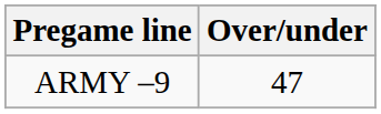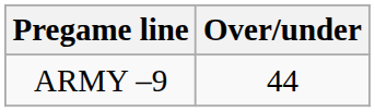 <table class="wikitable">
 <tr align="center">
 <th style=>Pregame line</th>
 <th style=>Over/under</th>
 </tr>
 <tr align="center">
 <td>ARMY –9</td>
-<td>47</td>
+<td>44</td>
 </tr>
 </table>
